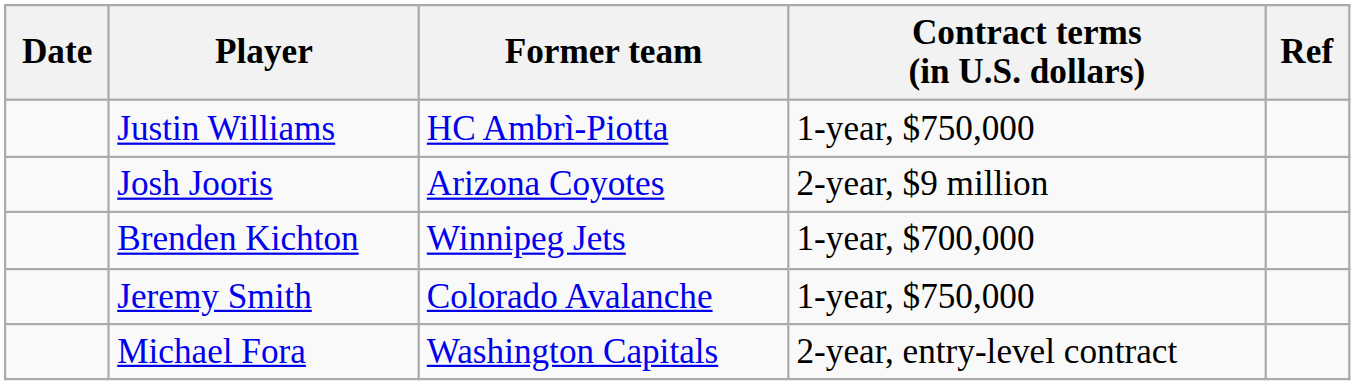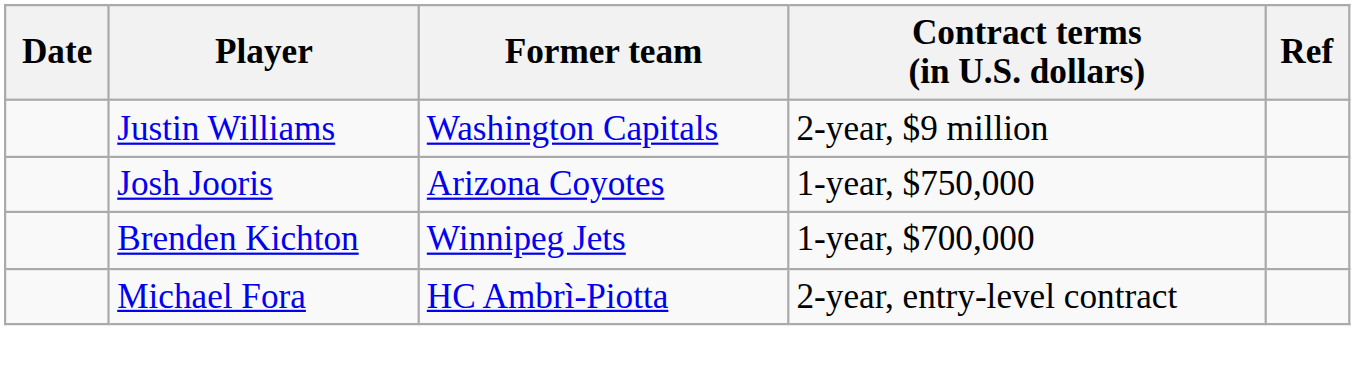 <table class="wikitable" width=98%>
 <tr style="background:#ddd; text-align:center;">
 <th>Date</th>
 <th>Player</th>
 <th>Former team</th>
 <th>Contract terms<br>(in U.S. dollars)</th>
 <th>Ref</th>
 </tr>
 <tr>
 <td></td>
 <td><a href='#'>Justin Williams</a></td>
-<td><a href='#'>HC Ambrì-Piotta</a></td>
-<td>1-year, $750,000</td>
+<td><a href='#'>Washington Capitals</a></td>
+<td>2-year, $9 million</td>
 <td></td>
 </tr>
 <tr>
 <td></td>
 <td><a href='#'>Josh Jooris</a></td>
 <td><a href='#'>Arizona Coyotes</a></td>
-<td>2-year, $9 million</td>
+<td>1-year, $750,000</td>
 <td></td>
 </tr>
 <tr>
 <td></td>
 <td><a href='#'>Brenden Kichton</a></td>
 <td><a href='#'>Winnipeg Jets</a></td>
 <td>1-year, $700,000</td>
 <td></td>
 </tr>
 <tr>
 <td></td>
-<td><a href='#'>Jeremy Smith</a></td>
-<td><a href='#'>Colorado Avalanche</a></td>
-<td>1-year, $750,000</td>
-<td></td>
-</tr>
-<tr>
-<td></td>
 <td><a href='#'>Michael Fora</a></td>
-<td><a href='#'>Washington Capitals</a></td>
+<td><a href='#'>HC Ambrì-Piotta</a></td>
 <td>2-year, entry-level contract</td>
 <td></td>
 </tr>
 </table>
